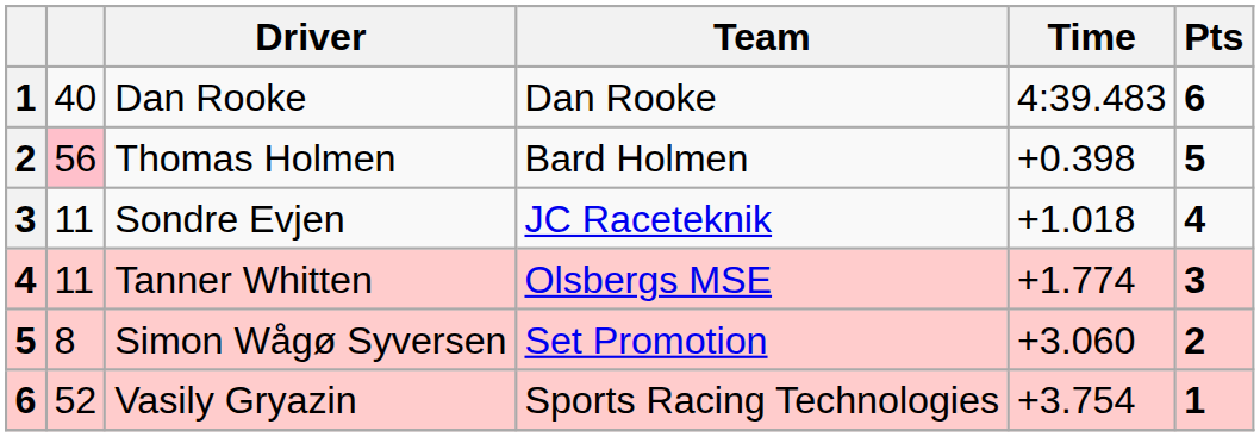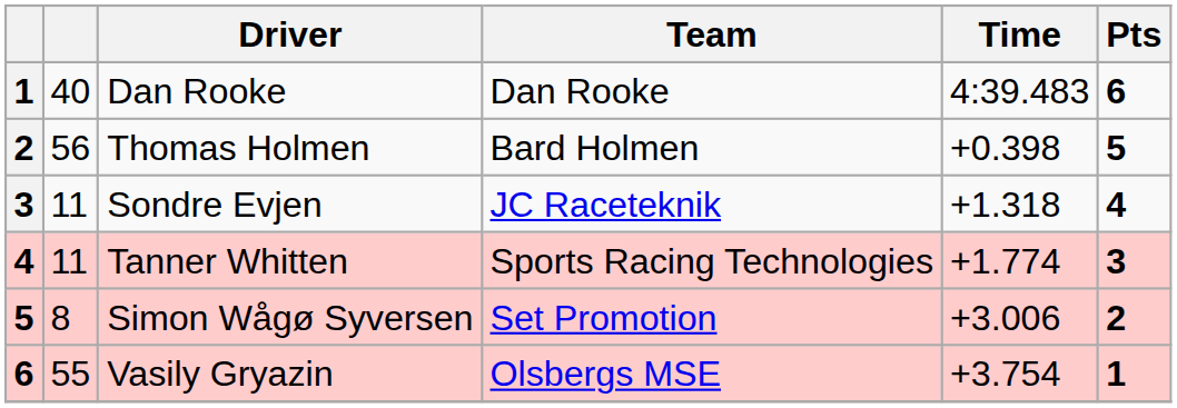 <table class=wikitable style="font-size:95%">
 <tr>
 <th></th>
 <th></th>
 <th>Driver</th>
 <th>Team</th>
 <th>Time</th>
 <th>Pts</th>
 </tr>
 <tr>
 <th>1</th>
 <td>40</td>
 <td> Dan Rooke</td>
 <td>Dan Rooke</td>
 <td>4:39.483</td>
 <td><strong>6</strong></td>
 </tr>
 <tr>
 <th>2</th>
-<td style="background: pink;">56</td>
+<td>56</td>
 <td> Thomas Holmen</td>
 <td>Bard Holmen</td>
 <td>+0.398</td>
 <td><strong>5</strong></td>
 </tr>
 <tr>
 <th>3</th>
 <td>11</td>
 <td> Sondre Evjen</td>
 <td><a href='#'>JC Raceteknik</a></td>
-<td>+1.018</td>
+<td>+1.318</td>
 <td><strong>4</strong></td>
 </tr>
 <tr>
 <th style="background:#ffcccc;">4</th>
 <td style="background:#ffcccc;">11</td>
 <td style="background:#ffcccc;"> Tanner Whitten</td>
-<td style="background:#ffcccc;"><a href='#'>Olsbergs MSE</a></td>
+<td style="background:#ffcccc;">Sports Racing Technologies</td>
 <td style="background:#ffcccc;">+1.774</td>
 <td style="background:#ffcccc;"><strong>3</strong></td>
 </tr>
 <tr>
 <th style="background:#ffcccc;">5</th>
 <td style="background:#ffcccc;">8</td>
 <td style="background:#ffcccc;"> Simon Wågø Syversen</td>
 <td style="background:#ffcccc;"><a href='#'>Set Promotion</a></td>
-<td style="background:#ffcccc;">+3.060</td>
+<td style="background:#ffcccc;">+3.006</td>
 <td style="background:#ffcccc;"><strong>2</strong></td>
 </tr>
 <tr>
 <th style="background:#ffcccc;">6</th>
-<td style="background:#ffcccc;">52</td>
+<td style="background:#ffcccc;">55</td>
 <td style="background:#ffcccc;"> Vasily Gryazin</td>
-<td style="background:#ffcccc;">Sports Racing Technologies</td>
+<td style="background:#ffcccc;"><a href='#'>Olsbergs MSE</a></td>
 <td style="background:#ffcccc;">+3.754</td>
 <td style="background:#ffcccc;"><strong>1</strong></td>
 </tr>
 <tr>
 </tr>
 </table>
